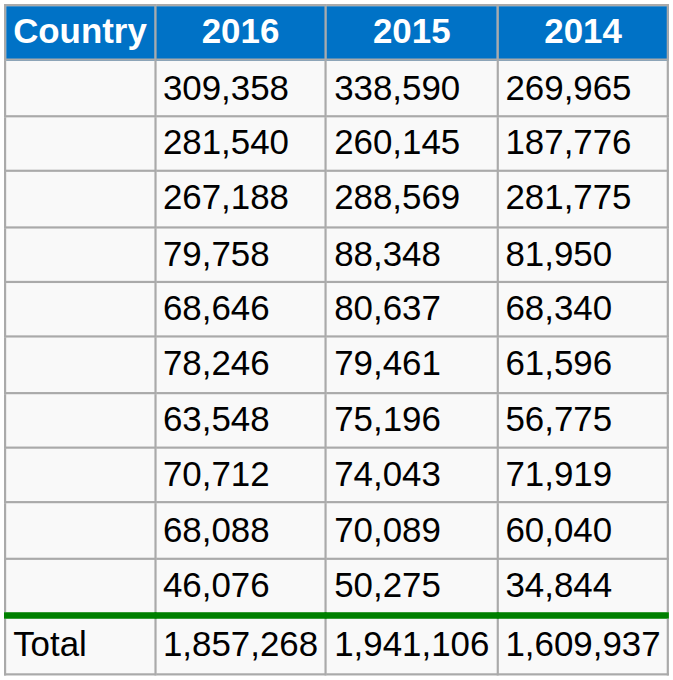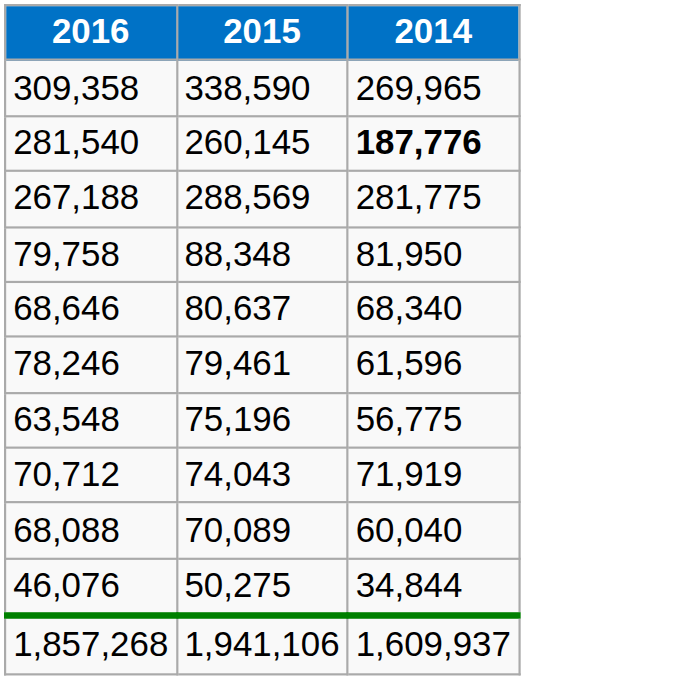 <table class="wikitable sortable collapsible collapsed">
 <tr style=color:white>
-<th style=background:#0072C6>Country</th>
 <th style=background:#0072C6>2016</th>
 <th style=background:#0072C6>2015</th>
 <th style=background:#0072C6>2014</th>
 </tr>
 <tr>
-<td></td>
 <td>309,358</td>
 <td>338,590</td>
 <td>269,965</td>
 </tr>
 <tr>
-<td></td>
 <td>281,540</td>
 <td>260,145</td>
-<td>187,776</td>
+<td><strong>187,776</strong></td>
 </tr>
 <tr>
-<td></td>
 <td>267,188</td>
 <td>288,569</td>
 <td>281,775</td>
 </tr>
 <tr>
-<td></td>
 <td>79,758</td>
 <td>88,348</td>
 <td>81,950</td>
 </tr>
 <tr>
-<td></td>
 <td>68,646</td>
 <td>80,637</td>
 <td>68,340</td>
 </tr>
 <tr>
-<td></td>
 <td>78,246</td>
 <td>79,461</td>
 <td>61,596</td>
 </tr>
 <tr>
-<td></td>
 <td>63,548</td>
 <td>75,196</td>
 <td>56,775</td>
 </tr>
 <tr>
-<td></td>
 <td>70,712</td>
 <td>74,043</td>
 <td>71,919</td>
 </tr>
 <tr>
-<td></td>
 <td>68,088</td>
 <td>70,089</td>
 <td>60,040</td>
 </tr>
 <tr>
-<td></td>
 <td>46,076</td>
 <td>50,275</td>
 <td>34,844</td>
 </tr>
 <tr style="border-top:3px solid green;">
-<td>Total</td>
 <td>1,857,268</td>
 <td>1,941,106</td>
 <td>1,609,937</td>
 </tr>
 </table>
